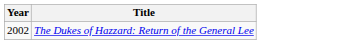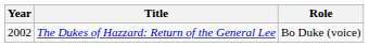 <table class="wikitable sortable plainrowheaders">
 <tr>
 <th>Year</th>
 <th>Title</th>
+<th>Role</th>
 </tr>
 <tr>
 <td>2002</td>
 <td><em><a href='#'>The Dukes of Hazzard: Return of the General Lee</a></em></td>
+<td>Bo Duke (voice)</td>
 </tr>
 </table>
